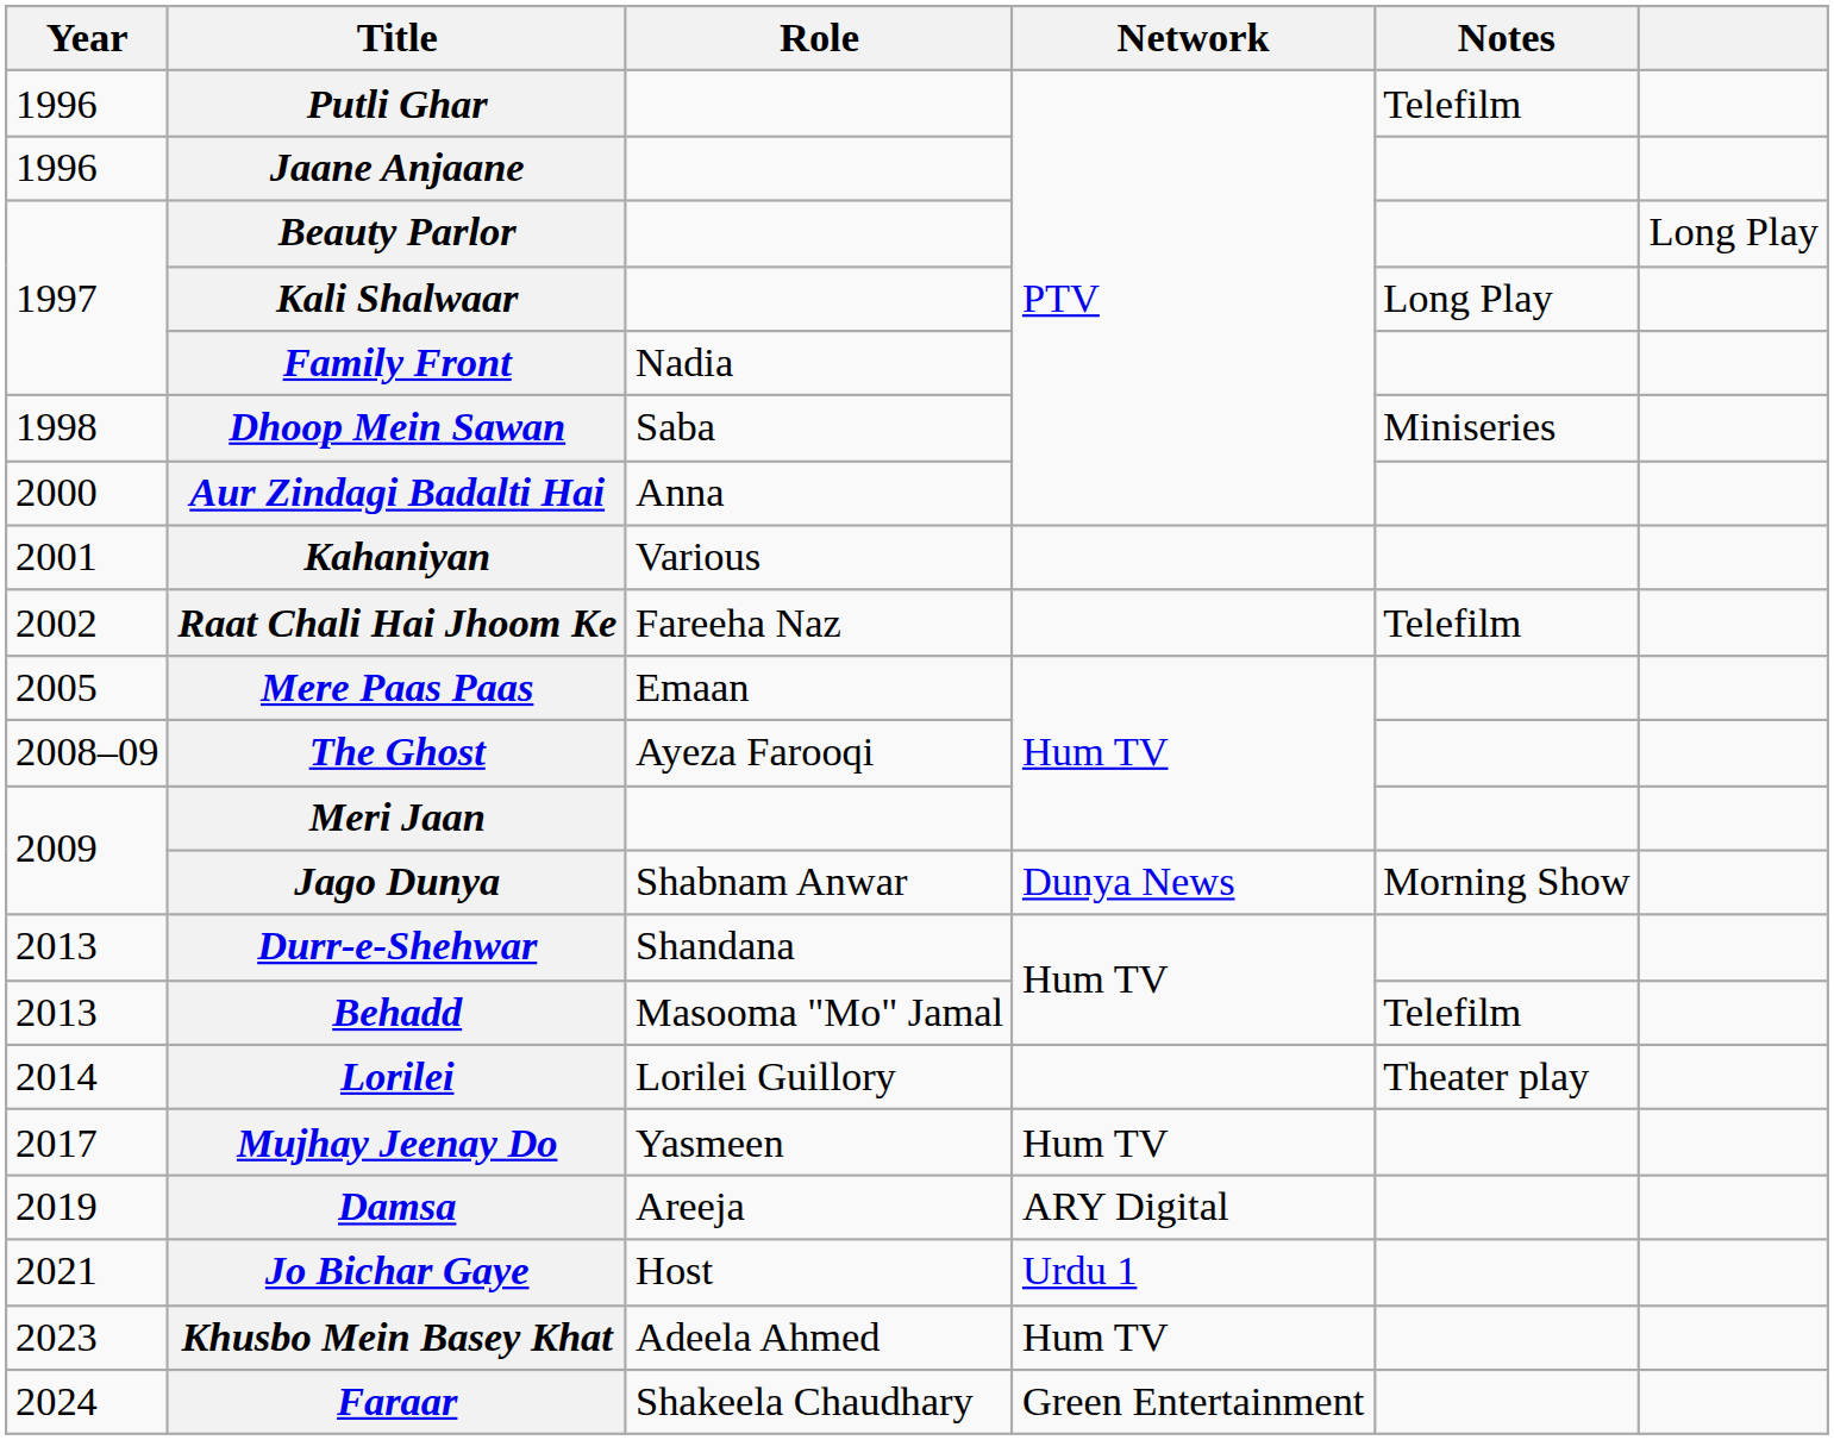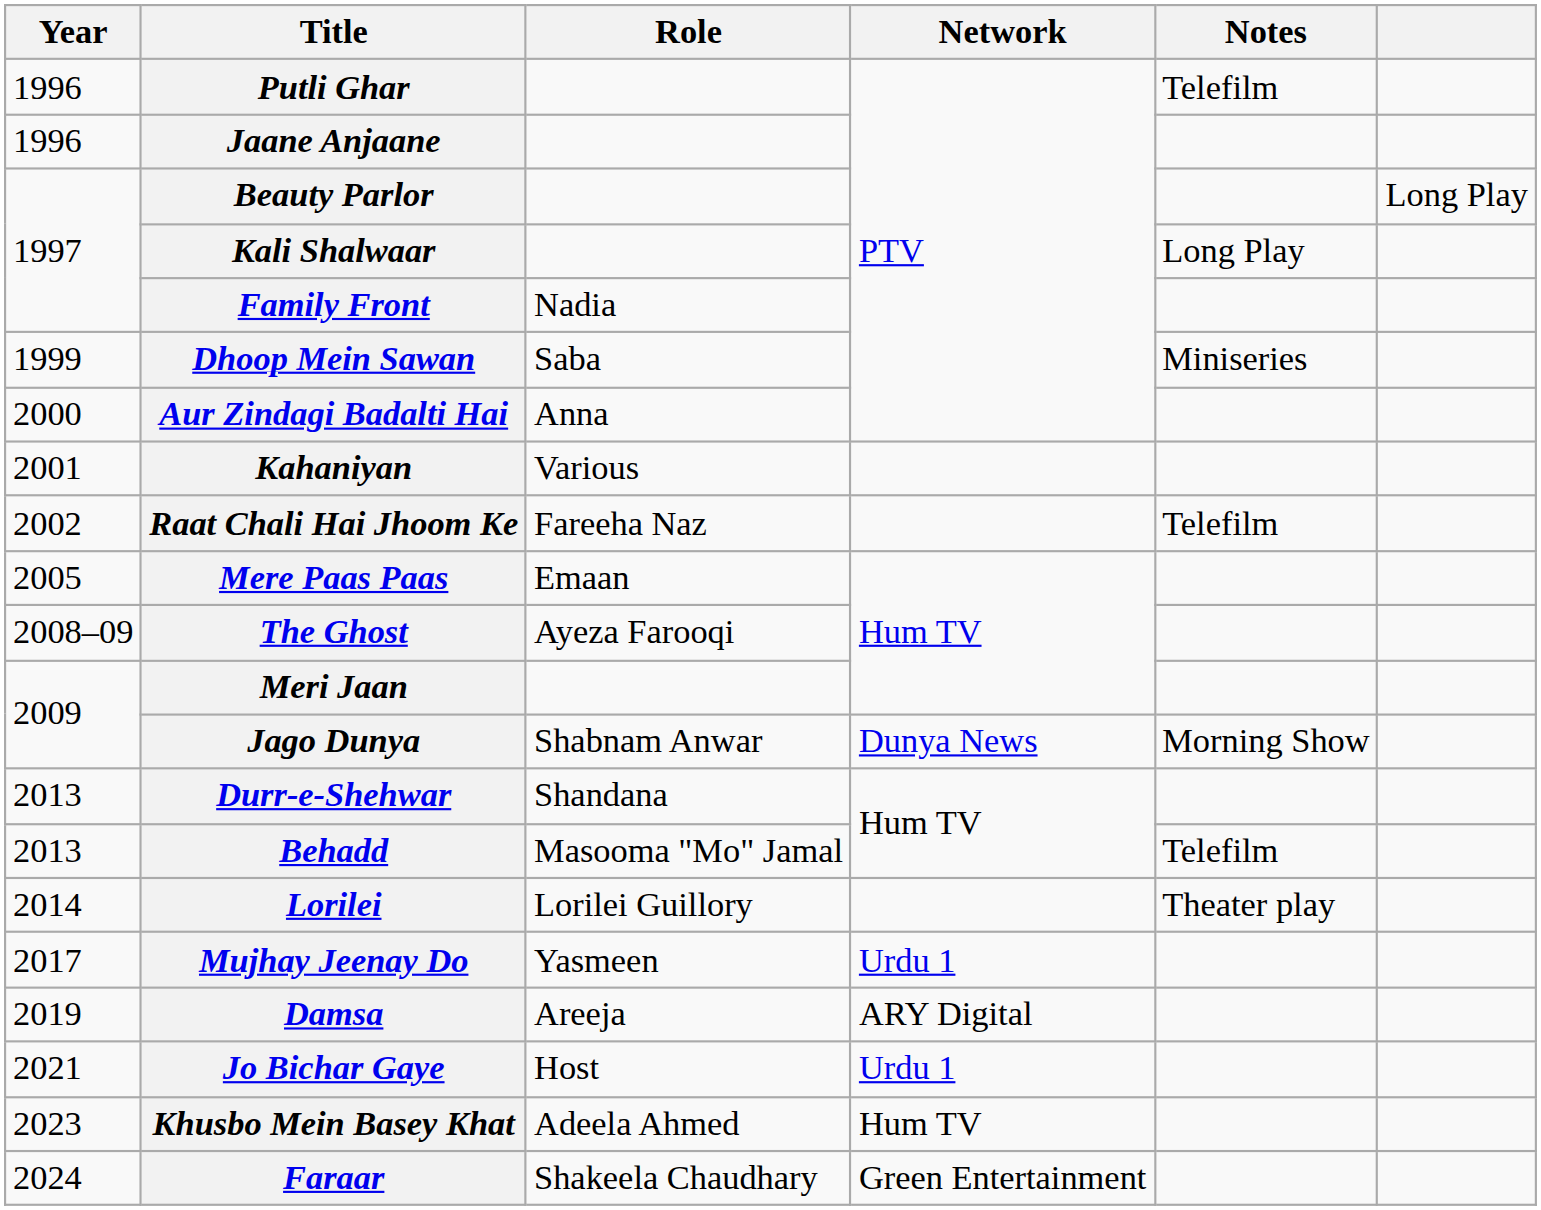 <table class="wikitable sortable plainrowheaders">
 <tr style="text-align:center;">
 <th scope="col">Year</th>
 <th scope="col">Title</th>
 <th scope="col">Role</th>
 <th scope="col">Network</th>
 <th class="unsortable" scope="col">Notes</th>
 <th></th>
 </tr>
 <tr>
 <td>1996</td>
 <th scope="row"><em>Putli Ghar</em></th>
 <td></td>
 <td rowspan="7"><a href='#'>PTV</a></td>
 <td>Telefilm</td>
 <td></td>
 </tr>
 <tr>
 <td>1996</td>
 <th scope="row"><em>Jaane Anjaane</em></th>
 <td></td>
 <td></td>
 <td></td>
 </tr>
 <tr>
 <td rowspan="3">1997</td>
 <th scope="row"><em>Beauty Parlor</em></th>
 <td></td>
 <td></td>
 <td>Long Play</td>
 </tr>
 <tr>
 <th scope="row"><em>Kali Shalwaar</em></th>
 <td></td>
 <td>Long Play</td>
 <td></td>
 </tr>
 <tr>
 <th scope="row"><em><a href='#'>Family Front</a></em></th>
 <td>Nadia</td>
 <td></td>
 <td></td>
 </tr>
 <tr>
-<td>1998</td>
+<td>1999</td>
 <th scope="row"><em><a href='#'>Dhoop Mein Sawan</a></em></th>
 <td>Saba</td>
 <td>Miniseries</td>
 <td></td>
 </tr>
 <tr>
 <td>2000</td>
 <th scope="row"><em><a href='#'>Aur Zindagi Badalti Hai</a></em></th>
 <td>Anna</td>
 <td></td>
 <td></td>
 </tr>
 <tr>
 <td>2001</td>
 <th scope="row"><em>Kahaniyan</em></th>
 <td>Various</td>
 <td></td>
 <td></td>
 </tr>
 <tr>
 <td>2002</td>
 <th scope="row"><em>Raat Chali Hai Jhoom Ke</em></th>
 <td>Fareeha Naz</td>
 <td></td>
 <td>Telefilm</td>
 <td></td>
 </tr>
 <tr>
 <td>2005</td>
 <th scope="row"><em><a href='#'>Mere Paas Paas</a></em></th>
 <td>Emaan</td>
 <td rowspan="3"><a href='#'>Hum TV</a></td>
 <td></td>
 <td></td>
 </tr>
 <tr>
 <td>2008–09</td>
 <th scope="row"><em><a href='#'>The Ghost</a></em></th>
 <td>Ayeza Farooqi</td>
 <td></td>
 <td></td>
 </tr>
 <tr>
 <td rowspan="2">2009</td>
 <th scope="row"><em>Meri Jaan</em></th>
 <td></td>
 <td></td>
 <td></td>
 </tr>
 <tr>
 <th scope="row"><em>Jago Dunya</em></th>
 <td>Shabnam Anwar</td>
 <td><a href='#'>Dunya News</a></td>
 <td>Morning Show</td>
 <td></td>
 </tr>
 <tr>
 <td>2013</td>
 <th scope="row"><em><a href='#'>Durr-e-Shehwar</a></em></th>
 <td>Shandana</td>
 <td rowspan="2">Hum TV</td>
 <td></td>
 <td></td>
 </tr>
 <tr>
 <td>2013</td>
 <th scope="row"><em><a href='#'>Behadd</a></em></th>
 <td>Masooma "Mo" Jamal</td>
 <td>Telefilm</td>
 <td></td>
 </tr>
 <tr>
 <td>2014</td>
 <th scope="row"><em><a href='#'>Lorilei</a></em></th>
 <td>Lorilei Guillory</td>
 <td></td>
 <td>Theater play</td>
 <td><br></td>
 </tr>
 <tr>
 <td>2017</td>
 <th scope="row"><em><a href='#'>Mujhay Jeenay Do</a></em></th>
 <td>Yasmeen</td>
-<td>Hum TV</td>
+<td><a href='#'>Urdu 1</a></td>
 <td></td>
 <td></td>
 </tr>
 <tr>
 <td>2019</td>
 <th scope="row"><em><a href='#'>Damsa</a></em></th>
 <td>Areeja</td>
 <td>ARY Digital</td>
 <td></td>
 <td></td>
 </tr>
 <tr>
 <td>2021</td>
 <th scope="row"><em><a href='#'>Jo Bichar Gaye</a></em></th>
 <td>Host</td>
 <td><a href='#'>Urdu 1</a></td>
 <td></td>
 <td></td>
 </tr>
 <tr>
 <td>2023</td>
 <th scope="row"><em>Khusbo Mein Basey Khat</em></th>
 <td>Adeela Ahmed</td>
 <td>Hum TV</td>
 <td></td>
 <td></td>
 </tr>
 <tr>
 <td>2024</td>
 <th scope="row"><em><a href='#'>Faraar</a></em></th>
 <td>Shakeela Chaudhary</td>
 <td>Green Entertainment</td>
 <td></td>
 <td></td>
 </tr>
 </table>
